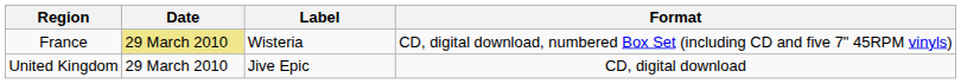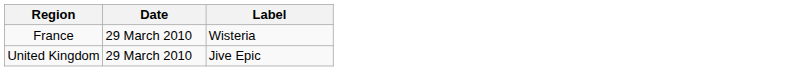 <table class="wikitable">
 <tr>
 <th>Region</th>
 <th width="120">Date</th>
 <th width="150">Label</th>
-<th>Format</th>
 </tr>
 <tr>
 <td rowspan="1" align="center">France</td>
-<td style="background: khaki;">29 March 2010</td>
+<td>29 March 2010</td>
 <td>Wisteria</td>
-<td>CD, digital download, numbered <a href='#'>Box Set</a> (including CD and five 7" 45RPM <a href='#'>vinyls</a>)</td>
 </tr>
 <tr>
 <td align="center">United Kingdom</td>
 <td>29 March 2010</td>
 <td>Jive Epic</td>
-<td align="center" rowspan="1">CD, digital download</td>
 </tr>
 </table>
